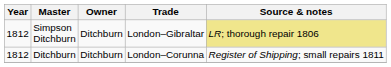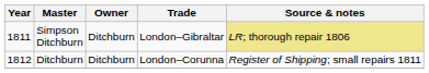 <table class="sortable wikitable">
 <tr>
 <th>Year</th>
 <th>Master</th>
 <th>Owner</th>
 <th>Trade</th>
 <th>Source & notes</th>
 </tr>
 <tr>
-<td>1812</td>
+<td>1811</td>
 <td>Simpson<br>Ditchburn</td>
 <td>Ditchburn</td>
 <td>London–Gibraltar</td>
 <td style="background: khaki;"><em>LR</em>; thorough repair 1806</td>
 </tr>
 <tr>
 <td>1812</td>
 <td>Ditchburn</td>
 <td>Ditchburn</td>
 <td>London–Corunna</td>
 <td><em>Register of Shipping</em>; small repairs 1811</td>
 </tr>
 <tr>
 </tr>
 </table>
